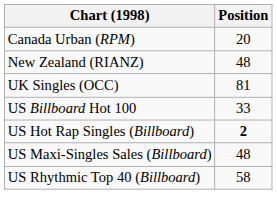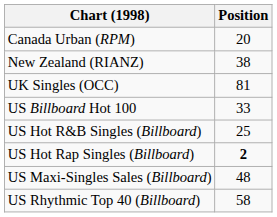 <table class="wikitable sortable">
 <tr>
 <th>Chart (1998)</th>
 <th>Position</th>
 </tr>
 <tr>
 <td>Canada Urban (<em>RPM</em>)</td>
 <td align="center">20</td>
 </tr>
 <tr>
 <td>New Zealand (RIANZ)</td>
-<td align="center">48</td>
+<td align="center">38</td>
 </tr>
 <tr>
 <td>UK Singles (OCC)</td>
 <td align="center">81</td>
 </tr>
 <tr>
 <td>US <em>Billboard</em> Hot 100</td>
 <td align="center">33</td>
+</tr>
+<tr>
+<td>US Hot R&B Singles (<em>Billboard</em>)</td>
+<td align="center">25</td>
 </tr>
 <tr>
 <td>US Hot Rap Singles (<em>Billboard</em>)</td>
 <td align="center"><strong>2</strong></td>
 </tr>
 <tr>
 <td>US Maxi-Singles Sales (<em>Billboard</em>)</td>
 <td align="center">48</td>
 </tr>
 <tr>
 <td>US Rhythmic Top 40 (<em>Billboard</em>)</td>
 <td align="center">58</td>
 </tr>
 </table>
